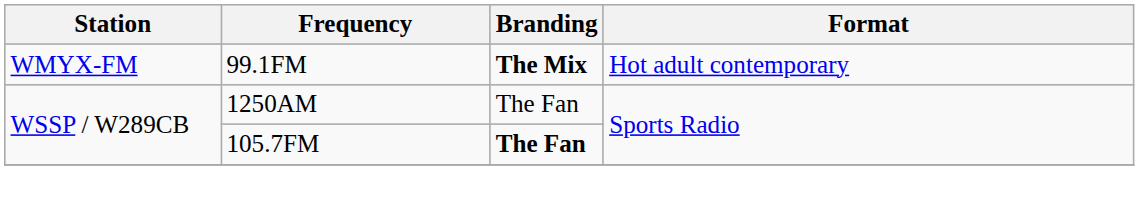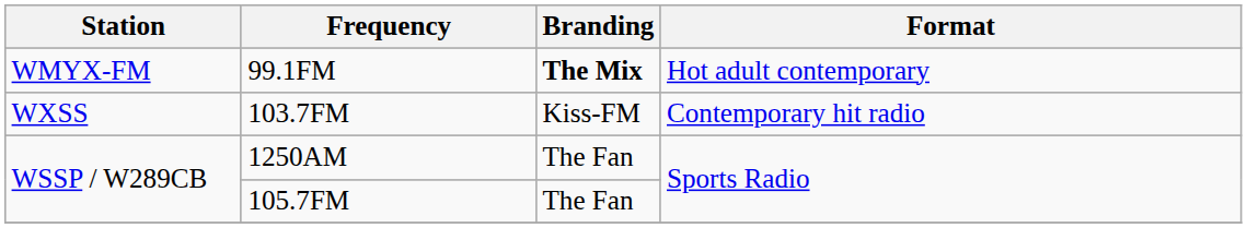 <table class="wikitable sortable" style="width:45em;">
 <tr>
 <th style="width:20%">Station</th>
 <th style="width:25%">Frequency</th>
 <th style="width:5%">Branding</th>
 <th style="width:50%">Format</th>
 </tr>
 <tr>
 <td><a href='#'>WMYX-FM</a></td>
 <td>99.1FM</td>
 <td><strong>The Mix</strong></td>
 <td><a href='#'>Hot adult contemporary</a></td>
 </tr>
 <tr>
+<td><a href='#'>WXSS</a></td>
+<td>103.7FM</td>
+<td>Kiss-FM</td>
+<td><a href='#'>Contemporary hit radio</a></td>
+</tr>
+<tr>
 <td rowspan="2"><a href='#'>WSSP</a> / W289CB</td>
 <td>1250AM</td>
 <td>The Fan</td>
 <td rowspan="2"><a href='#'>Sports Radio</a></td>
 </tr>
 <tr>
 <td>105.7FM</td>
-<td><strong>The Fan</strong></td>
+<td>The Fan</td>
 </tr>
 <tr>
 </tr>
 </table>
